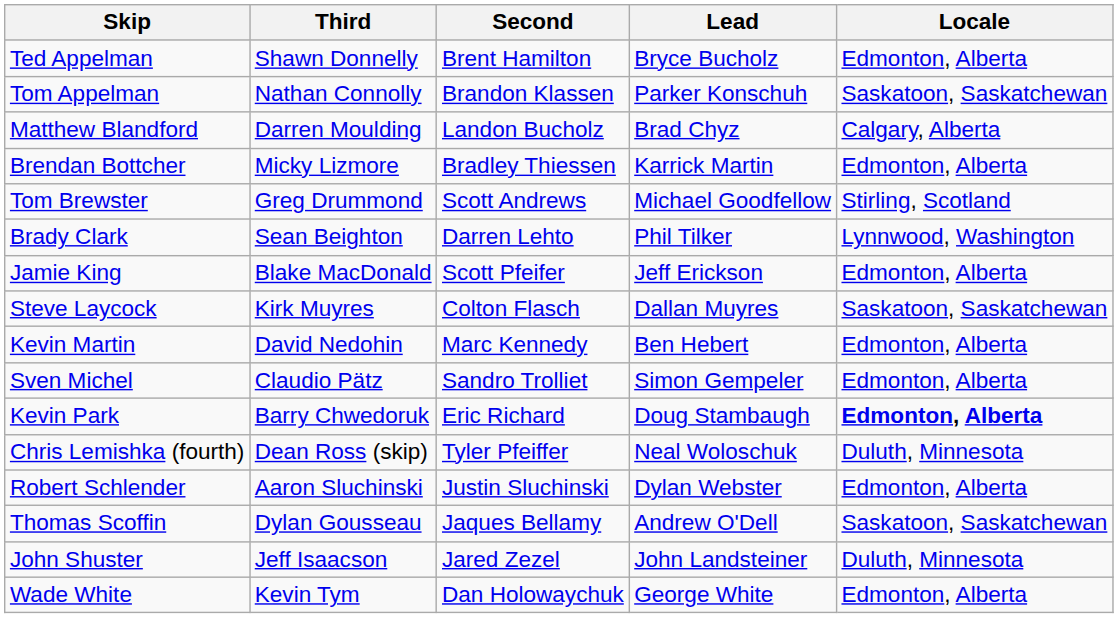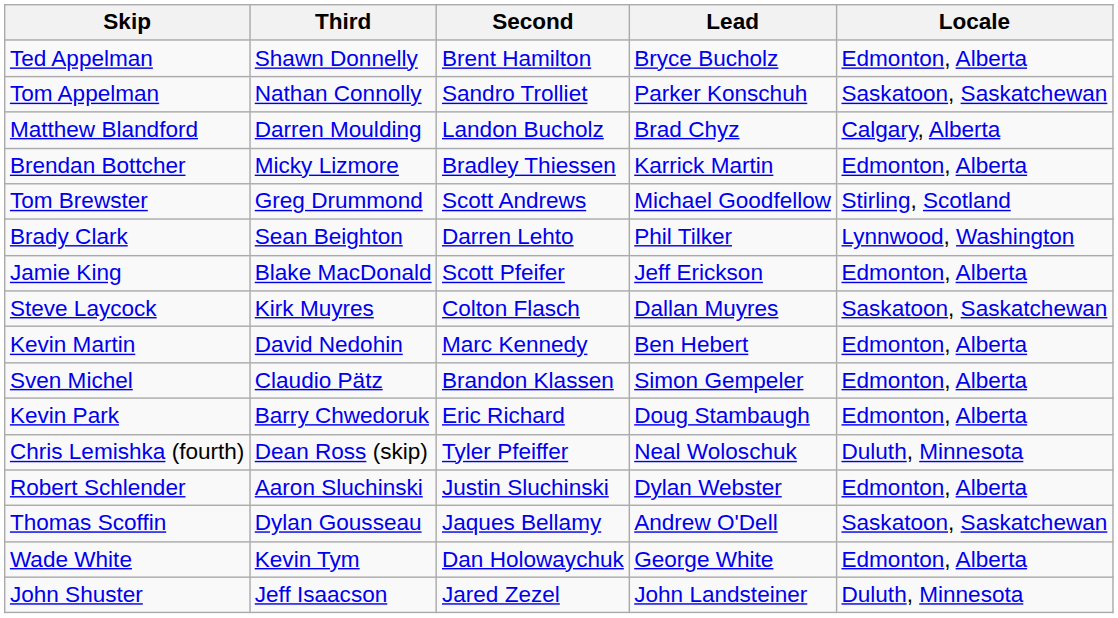 <table class=wikitable>
 <tr>
 <th>Skip</th>
 <th>Third</th>
 <th>Second</th>
 <th>Lead</th>
 <th>Locale</th>
 </tr>
 <tr>
 <td><a href='#'>Ted Appelman</a></td>
 <td><a href='#'>Shawn Donnelly</a></td>
 <td><a href='#'>Brent Hamilton</a></td>
 <td><a href='#'>Bryce Bucholz</a></td>
 <td> <a href='#'>Edmonton</a>, <a href='#'>Alberta</a></td>
 </tr>
 <tr>
 <td><a href='#'>Tom Appelman</a></td>
 <td><a href='#'>Nathan Connolly</a></td>
-<td><a href='#'>Brandon Klassen</a></td>
+<td><a href='#'>Sandro Trolliet</a></td>
 <td><a href='#'>Parker Konschuh</a></td>
 <td> <a href='#'>Saskatoon</a>, <a href='#'>Saskatchewan</a></td>
 </tr>
 <tr>
 <td><a href='#'>Matthew Blandford</a></td>
 <td><a href='#'>Darren Moulding</a></td>
 <td><a href='#'>Landon Bucholz</a></td>
 <td><a href='#'>Brad Chyz</a></td>
 <td> <a href='#'>Calgary</a>, <a href='#'>Alberta</a></td>
 </tr>
 <tr>
 <td><a href='#'>Brendan Bottcher</a></td>
 <td><a href='#'>Micky Lizmore</a></td>
 <td><a href='#'>Bradley Thiessen</a></td>
 <td><a href='#'>Karrick Martin</a></td>
 <td> <a href='#'>Edmonton</a>, <a href='#'>Alberta</a></td>
 </tr>
 <tr>
 <td><a href='#'>Tom Brewster</a></td>
 <td><a href='#'>Greg Drummond</a></td>
 <td><a href='#'>Scott Andrews</a></td>
 <td><a href='#'>Michael Goodfellow</a></td>
 <td> <a href='#'>Stirling</a>, <a href='#'>Scotland</a></td>
 </tr>
 <tr>
 <td><a href='#'>Brady Clark</a></td>
 <td><a href='#'>Sean Beighton</a></td>
 <td><a href='#'>Darren Lehto</a></td>
 <td><a href='#'>Phil Tilker</a></td>
 <td> <a href='#'>Lynnwood</a>, <a href='#'>Washington</a></td>
 </tr>
 <tr>
 <td><a href='#'>Jamie King</a></td>
 <td><a href='#'>Blake MacDonald</a></td>
 <td><a href='#'>Scott Pfeifer</a></td>
 <td><a href='#'>Jeff Erickson</a></td>
 <td> <a href='#'>Edmonton</a>, <a href='#'>Alberta</a></td>
 </tr>
 <tr>
 <td><a href='#'>Steve Laycock</a></td>
 <td><a href='#'>Kirk Muyres</a></td>
 <td><a href='#'>Colton Flasch</a></td>
 <td><a href='#'>Dallan Muyres</a></td>
 <td> <a href='#'>Saskatoon</a>, <a href='#'>Saskatchewan</a></td>
 </tr>
 <tr>
 <td><a href='#'>Kevin Martin</a></td>
 <td><a href='#'>David Nedohin</a></td>
 <td><a href='#'>Marc Kennedy</a></td>
 <td><a href='#'>Ben Hebert</a></td>
 <td> <a href='#'>Edmonton</a>, <a href='#'>Alberta</a></td>
 </tr>
 <tr>
 <td><a href='#'>Sven Michel</a></td>
 <td><a href='#'>Claudio Pätz</a></td>
-<td><a href='#'>Sandro Trolliet</a></td>
+<td><a href='#'>Brandon Klassen</a></td>
 <td><a href='#'>Simon Gempeler</a></td>
 <td> <a href='#'>Edmonton</a>, <a href='#'>Alberta</a></td>
 </tr>
 <tr>
 <td><a href='#'>Kevin Park</a></td>
 <td><a href='#'>Barry Chwedoruk</a></td>
 <td><a href='#'>Eric Richard</a></td>
 <td><a href='#'>Doug Stambaugh</a></td>
-<td><strong> <a href='#'>Edmonton</a>, <a href='#'>Alberta</a></strong></td>
+<td> <a href='#'>Edmonton</a>, <a href='#'>Alberta</a></td>
 </tr>
 <tr>
 <td><a href='#'>Chris Lemishka</a> (fourth)</td>
 <td><a href='#'>Dean Ross</a> (skip)</td>
 <td><a href='#'>Tyler Pfeiffer</a></td>
 <td><a href='#'>Neal Woloschuk</a></td>
 <td> <a href='#'>Duluth</a>, <a href='#'>Minnesota</a></td>
 </tr>
 <tr>
 <td><a href='#'>Robert Schlender</a></td>
 <td><a href='#'>Aaron Sluchinski</a></td>
 <td><a href='#'>Justin Sluchinski</a></td>
 <td><a href='#'>Dylan Webster</a></td>
 <td> <a href='#'>Edmonton</a>, <a href='#'>Alberta</a></td>
 </tr>
 <tr>
 <td><a href='#'>Thomas Scoffin</a></td>
 <td><a href='#'>Dylan Gousseau</a></td>
 <td><a href='#'>Jaques Bellamy</a></td>
 <td><a href='#'>Andrew O'Dell</a></td>
 <td> <a href='#'>Saskatoon</a>, <a href='#'>Saskatchewan</a></td>
 </tr>
 <tr>
+<td><a href='#'>Wade White</a></td>
+<td><a href='#'>Kevin Tym</a></td>
+<td><a href='#'>Dan Holowaychuk</a></td>
+<td><a href='#'>George White</a></td>
+<td> <a href='#'>Edmonton</a>, <a href='#'>Alberta</a></td>
+</tr>
+<tr>
 <td><a href='#'>John Shuster</a></td>
 <td><a href='#'>Jeff Isaacson</a></td>
 <td><a href='#'>Jared Zezel</a></td>
 <td><a href='#'>John Landsteiner</a></td>
 <td> <a href='#'>Duluth</a>, <a href='#'>Minnesota</a></td>
 </tr>
-<tr>
-<td><a href='#'>Wade White</a></td>
-<td><a href='#'>Kevin Tym</a></td>
-<td><a href='#'>Dan Holowaychuk</a></td>
-<td><a href='#'>George White</a></td>
-<td> <a href='#'>Edmonton</a>, <a href='#'>Alberta</a></td>
-</tr>
 </table>
